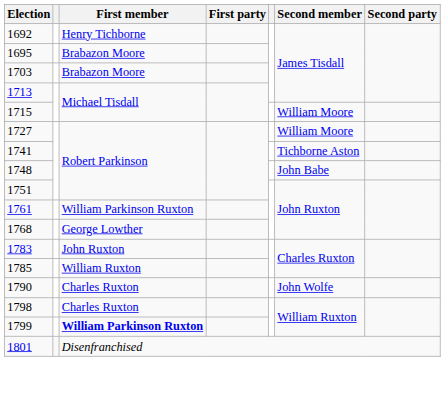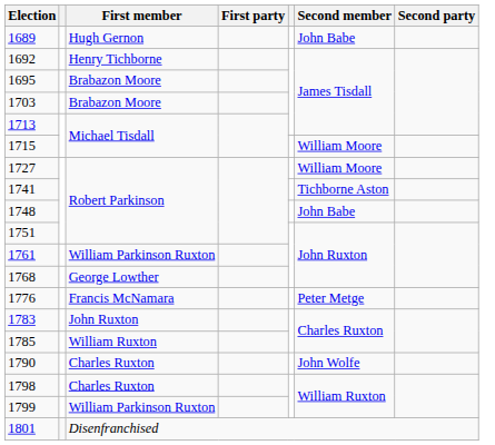 <table class="wikitable">
 <tr>
 <th>Election</th>
 <th></th>
 <th>First member</th>
 <th>First party</th>
 <th></th>
 <th>Second member</th>
 <th>Second party</th>
+</tr>
+<tr>
+<td><a href='#'>1689</a></td>
+<td style="background-color: white"></td>
+<td><a href='#'>Hugh Gernon</a></td>
+<td></td>
+<td style="background-color: white"></td>
+<td><a href='#'>John Babe</a></td>
+<td></td>
 </tr>
 <tr>
 <td>1692</td>
 <td style="background-color: white"></td>
 <td><a href='#'>Henry Tichborne</a></td>
 <td></td>
 <td rowspan="4" style="background-color: white"></td>
 <td rowspan="4"><a href='#'>James Tisdall</a></td>
 <td rowspan="4"></td>
 </tr>
 <tr>
 <td>1695</td>
 <td style="background-color: white"></td>
 <td><a href='#'>Brabazon Moore</a></td>
 <td></td>
 </tr>
 <tr>
 <td>1703</td>
 <td style="background-color: white"></td>
 <td><a href='#'>Brabazon Moore</a></td>
 <td></td>
 </tr>
 <tr>
 <td><a href='#'>1713</a></td>
 <td rowspan="2" style="background-color: white"></td>
 <td rowspan="2"><a href='#'>Michael Tisdall</a></td>
 <td rowspan="2"></td>
 </tr>
 <tr>
 <td>1715</td>
 <td style="background-color: white"></td>
 <td><a href='#'>William Moore</a></td>
 <td></td>
 </tr>
 <tr>
 <td>1727</td>
 <td rowspan="4" style="background-color: white"></td>
 <td rowspan="4"><a href='#'>Robert Parkinson</a></td>
 <td rowspan="4"></td>
 <td style="background-color: white"></td>
 <td><a href='#'>William Moore</a></td>
 <td></td>
 </tr>
 <tr>
 <td>1741</td>
 <td style="background-color: white"></td>
 <td><a href='#'>Tichborne Aston</a></td>
 <td></td>
 </tr>
 <tr>
 <td>1748</td>
 <td style="background-color: white"></td>
 <td><a href='#'>John Babe</a></td>
 <td></td>
 </tr>
 <tr>
 <td>1751</td>
 <td rowspan="3" style="background-color: white"></td>
 <td rowspan="3"><a href='#'>John Ruxton</a></td>
 <td rowspan="3"></td>
 </tr>
 <tr>
 <td><a href='#'>1761</a></td>
 <td style="background-color: white"></td>
 <td><a href='#'>William Parkinson Ruxton</a></td>
 <td></td>
 </tr>
 <tr>
 <td>1768</td>
 <td style="background-color: white"></td>
 <td><a href='#'>George Lowther</a></td>
 <td></td>
 </tr>
 <tr>
+<td>1776</td>
+<td style="background-color: white"></td>
+<td><a href='#'>Francis McNamara</a></td>
+<td></td>
+<td style="background-color: white"></td>
+<td><a href='#'>Peter Metge</a></td>
+<td></td>
+</tr>
+<tr>
 <td><a href='#'>1783</a></td>
 <td style="background-color: white"></td>
 <td><a href='#'>John Ruxton</a></td>
 <td></td>
 <td rowspan="2" style="background-color: white"></td>
 <td rowspan="2"><a href='#'>Charles Ruxton</a></td>
 <td rowspan="2"></td>
 </tr>
 <tr>
 <td>1785</td>
 <td style="background-color: white"></td>
 <td><a href='#'>William Ruxton</a></td>
 <td></td>
 </tr>
 <tr>
 <td>1790</td>
 <td style="background-color: white"></td>
 <td><a href='#'>Charles Ruxton</a></td>
 <td></td>
 <td style="background-color: white"></td>
 <td><a href='#'>John Wolfe</a></td>
 <td></td>
 </tr>
 <tr>
 <td>1798</td>
 <td style="background-color: white"></td>
 <td><a href='#'>Charles Ruxton</a></td>
 <td></td>
 <td rowspan="2" style="background-color: white"></td>
 <td rowspan="2"><a href='#'>William Ruxton</a></td>
 <td rowspan="2"></td>
 </tr>
 <tr>
 <td>1799</td>
 <td style="background-color: white"></td>
-<td><strong><a href='#'>William Parkinson Ruxton</a></strong></td>
+<td><a href='#'>William Parkinson Ruxton</a></td>
 <td></td>
 </tr>
 <tr>
 <td><a href='#'>1801</a></td>
 <td></td>
 <td colspan="5"><em>Disenfranchised</em></td>
 </tr>
 </table>
